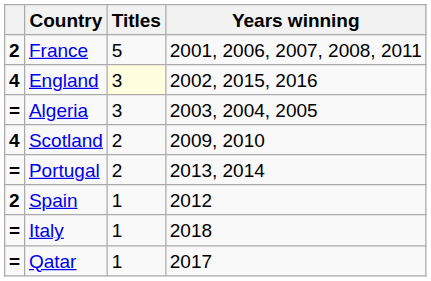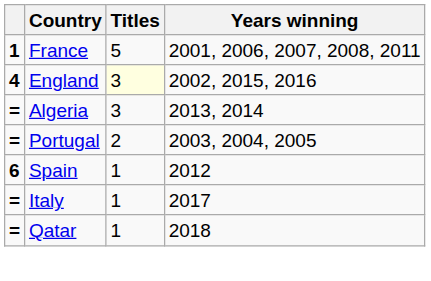 <table class="wikitable plainrowheaders sortable" style="text-align:left;font-size:95%">
 <tr>
 <th></th>
 <th>Country</th>
 <th>Titles</th>
 <th>Years winning</th>
 </tr>
 <tr>
-<td style="font-weight:bold;">2</td>
+<td style="font-weight:bold;">1</td>
 <td> <a href='#'>France</a></td>
 <td>5</td>
 <td>2001, 2006, 2007, 2008, 2011</td>
 </tr>
 <tr>
 <td style="font-weight:bold;">4</td>
 <td> <a href='#'>England</a></td>
 <td style="background: lightyellow;">3</td>
 <td>2002, 2015, 2016</td>
 </tr>
 <tr>
 <td style="font-weight:bold;">=</td>
 <td> <a href='#'>Algeria</a></td>
 <td>3</td>
-<td>2003, 2004, 2005</td>
-</tr>
-<tr>
-<td style="font-weight:bold;">4</td>
-<td> <a href='#'>Scotland</a></td>
-<td>2</td>
-<td>2009, 2010</td>
+<td>2013, 2014</td>
 </tr>
 <tr>
 <td style="font-weight:bold;">=</td>
 <td> <a href='#'>Portugal</a></td>
 <td>2</td>
-<td>2013, 2014</td>
+<td>2003, 2004, 2005</td>
 </tr>
 <tr>
-<td style="font-weight:bold;">2</td>
+<td style="font-weight:bold;">6</td>
 <td> <a href='#'>Spain</a></td>
 <td>1</td>
 <td>2012</td>
 </tr>
 <tr>
 <td style="font-weight:bold;">=</td>
 <td> <a href='#'>Italy</a></td>
 <td>1</td>
-<td>2018</td>
+<td>2017</td>
 </tr>
 <tr>
 <td style="font-weight:bold;">=</td>
 <td> <a href='#'>Qatar</a></td>
 <td>1</td>
-<td>2017</td>
+<td>2018</td>
 </tr>
 </table>
